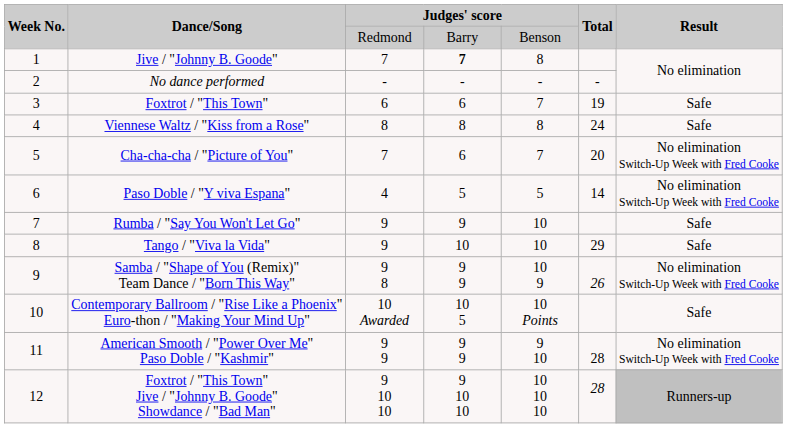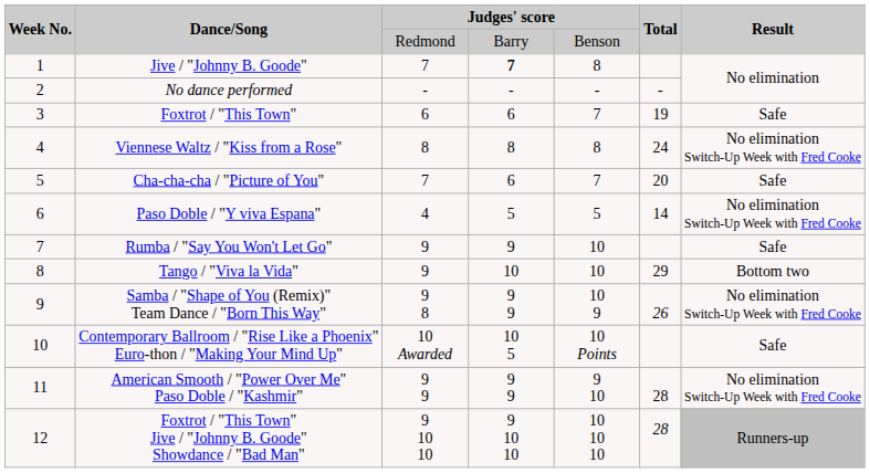 <table class="wikitable collapsible">
 <tr>
 <th rowspan="2" style="background:#ccc; text-align:Center;"><strong>Week No.</strong></th>
 <th rowspan="2" style="background:#ccc; text-align:Center;"><strong>Dance/Song</strong></th>
 <th colspan="3" style="background:#ccc; text-align:Center;"><strong>Judges' score</strong></th>
 <th rowspan="2" style="background:#ccc; text-align:Center;"><strong>Total</strong></th>
 <th rowspan="2" style="background:#ccc; text-align:Center;"><strong>Result</strong></th>
 </tr>
 <tr style="text-align:center; background:#ccc;">
 <td style="width:10%; ">Redmond</td>
 <td style="width:10%; ">Barry</td>
 <td style="width:10%; ">Benson</td>
 </tr>
 <tr style="text-align:center; background:#faf6f6;">
 <td>1</td>
 <td><a href='#'>Jive</a> / "<a href='#'>Johnny B. Goode</a>"</td>
 <td>7</td>
 <td><strong>7</strong></td>
 <td>8</td>
 <td></td>
 <td rowspan="2">No elimination</td>
 </tr>
 <tr style="text-align:center; background:#faf6f6;">
 <td>2</td>
 <td><em>No dance performed</em></td>
 <td>-</td>
 <td>-</td>
 <td>-</td>
 <td>-</td>
 </tr>
 <tr style="text-align:center; background:#faf6f6;">
 <td>3</td>
 <td><a href='#'>Foxtrot</a> / "<a href='#'>This Town</a>"</td>
 <td>6</td>
 <td>6</td>
 <td>7</td>
 <td>19</td>
 <td>Safe</td>
 </tr>
 <tr style="text-align:center; background:#faf6f6;">
 <td>4</td>
 <td><a href='#'>Viennese Waltz</a> / "<a href='#'>Kiss from a Rose</a>"</td>
 <td>8</td>
 <td>8</td>
 <td>8</td>
 <td>24</td>
-<td>Safe</td>
+<td>No elimination<br><small>Switch-Up Week with <a href='#'>Fred Cooke</a></small></td>
 </tr>
 <tr style="text-align:center; background:#faf6f6;">
 <td>5</td>
 <td><a href='#'>Cha-cha-cha</a> / "<a href='#'>Picture of You</a>"</td>
 <td>7</td>
 <td>6</td>
 <td>7</td>
 <td>20</td>
-<td>No elimination<br><small>Switch-Up Week with <a href='#'>Fred Cooke</a></small></td>
+<td>Safe</td>
 </tr>
 <tr style="text-align:center; background:#faf6f6;">
 <td>6</td>
 <td><a href='#'>Paso Doble</a> / "<a href='#'>Y viva Espana</a>"</td>
 <td>4</td>
 <td>5</td>
 <td>5</td>
 <td>14</td>
 <td>No elimination<br><small>Switch-Up Week with <a href='#'>Fred Cooke</a></small></td>
 </tr>
 <tr style="text-align:center; background:#faf6f6;">
 <td>7</td>
 <td><a href='#'>Rumba</a> / "<a href='#'>Say You Won't Let Go</a>"</td>
 <td>9</td>
 <td>9</td>
 <td>10</td>
 <td></td>
 <td>Safe</td>
 </tr>
 <tr style="text-align:center; background:#faf6f6">
 <td>8</td>
 <td><a href='#'>Tango</a> / "<a href='#'>Viva la Vida</a>"</td>
 <td>9</td>
 <td>10</td>
 <td>10</td>
 <td>29</td>
-<td>Safe</td>
+<td>Bottom two</td>
 </tr>
 <tr style="text-align:center; background:#faf6f6">
 <td>9</td>
 <td><a href='#'>Samba</a> / "<a href='#'>Shape of You</a> (Remix)"<br>Team Dance / "<a href='#'>Born This Way</a>"</td>
 <td>9<br>8</td>
 <td>9<br>9</td>
 <td>10<br>9</td>
 <td><br><span><em>26</em></span></td>
 <td>No elimination<br><small>Switch-Up Week with <a href='#'>Fred Cooke</a></small></td>
 </tr>
 <tr style="text-align:center; background:#faf6f6">
 <td>10</td>
 <td><a href='#'>Contemporary Ballroom</a> / "<a href='#'>Rise Like a Phoenix</a>"<br><a href='#'>Euro</a>-thon / "<a href='#'>Making Your Mind Up</a>"</td>
 <td>10<br><em>Awarded</em></td>
 <td>10<br>5</td>
 <td>10<br><em>Points</em></td>
 <td><br></td>
 <td>Safe</td>
 </tr>
 <tr style="text-align:center; background:#faf6f6">
 <td>11</td>
 <td><a href='#'>American Smooth</a> / "<a href='#'>Power Over Me</a>"<br><a href='#'>Paso Doble</a> / "<a href='#'>Kashmir</a>"</td>
 <td>9<br>9</td>
 <td>9<br>9</td>
 <td>9<br>10</td>
 <td><br>28</td>
 <td>No elimination<br><small>Switch-Up Week with <a href='#'>Fred Cooke</a></small></td>
 </tr>
 <tr style="text-align:center; background:#faf6f6">
 <td>12</td>
 <td><a href='#'>Foxtrot</a> / "<a href='#'>This Town</a>"<br><a href='#'>Jive</a> / "<a href='#'>Johnny B. Goode</a>"<br><a href='#'>Showdance</a> / "<a href='#'>Bad Man</a>"</td>
 <td>9<br>10<br>10</td>
 <td>9<br>10<br>10</td>
 <td>10<br>10<br>10</td>
 <td><span><em>28</em><br><br></span></td>
 <td rowspan="3" style="background:silver;">Runners-up</td>
 </tr>
 </table>
